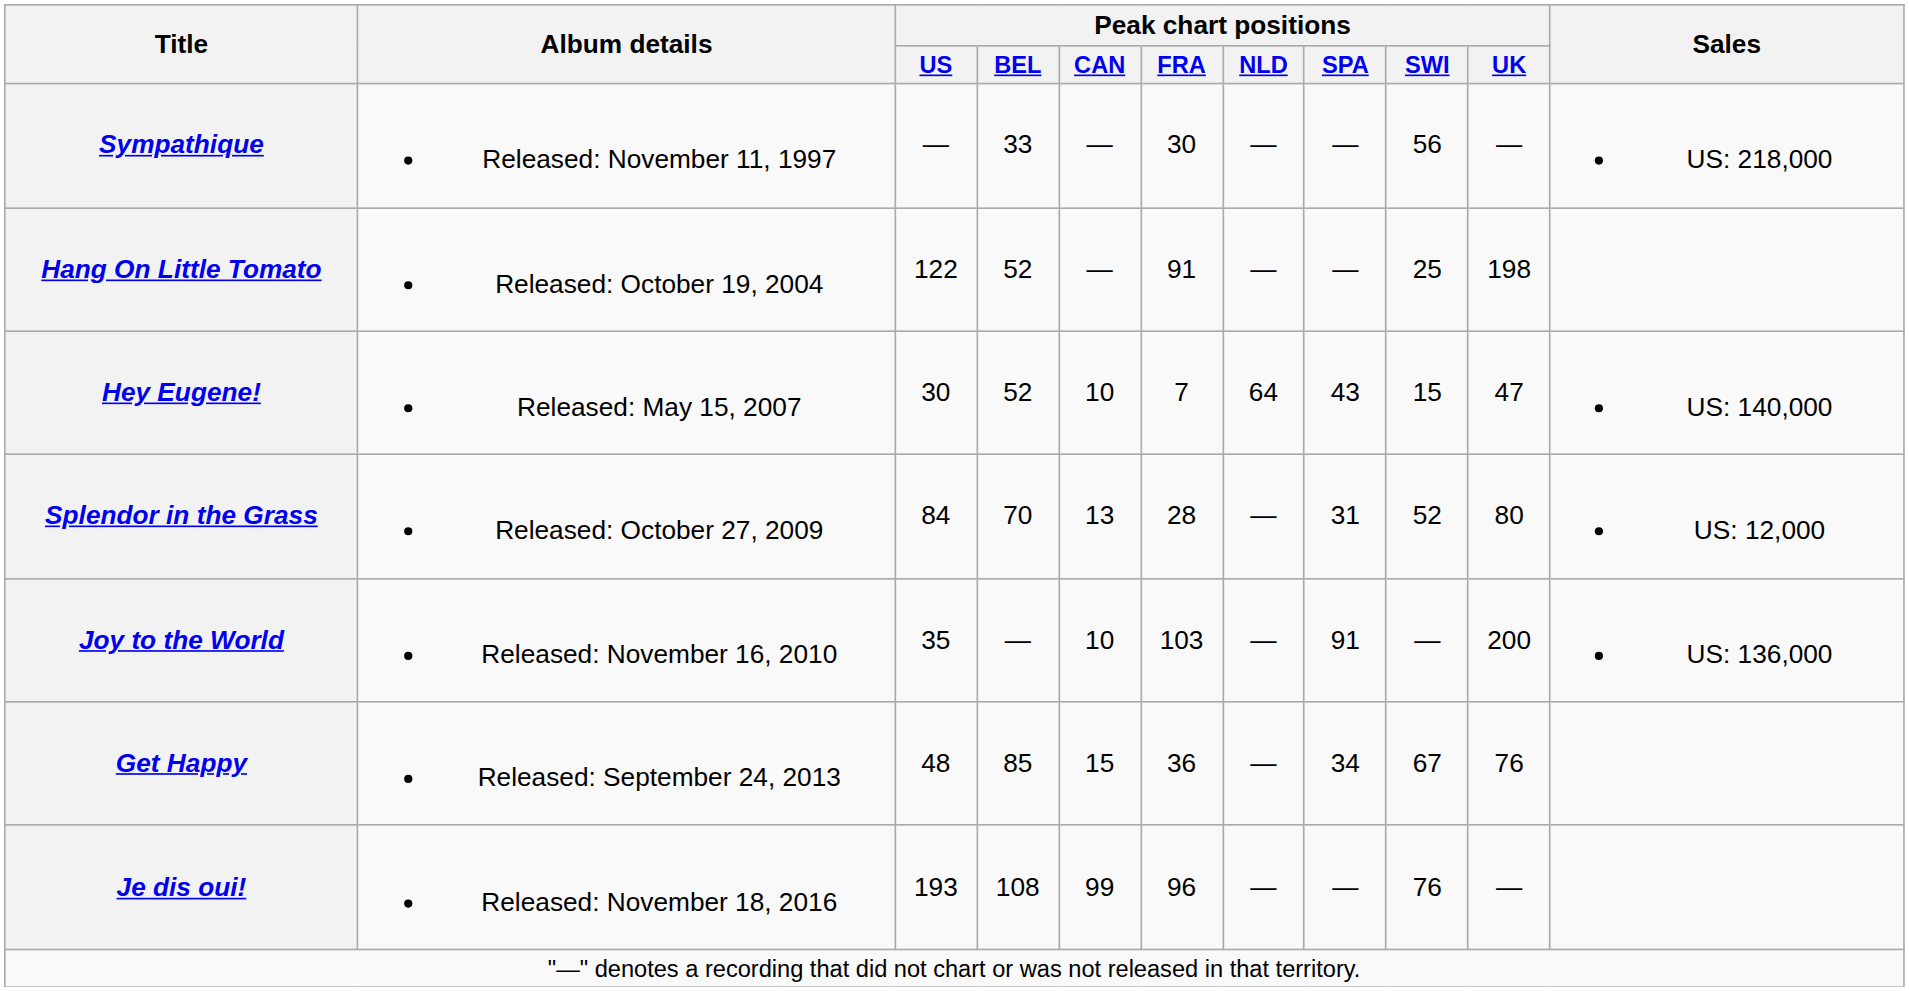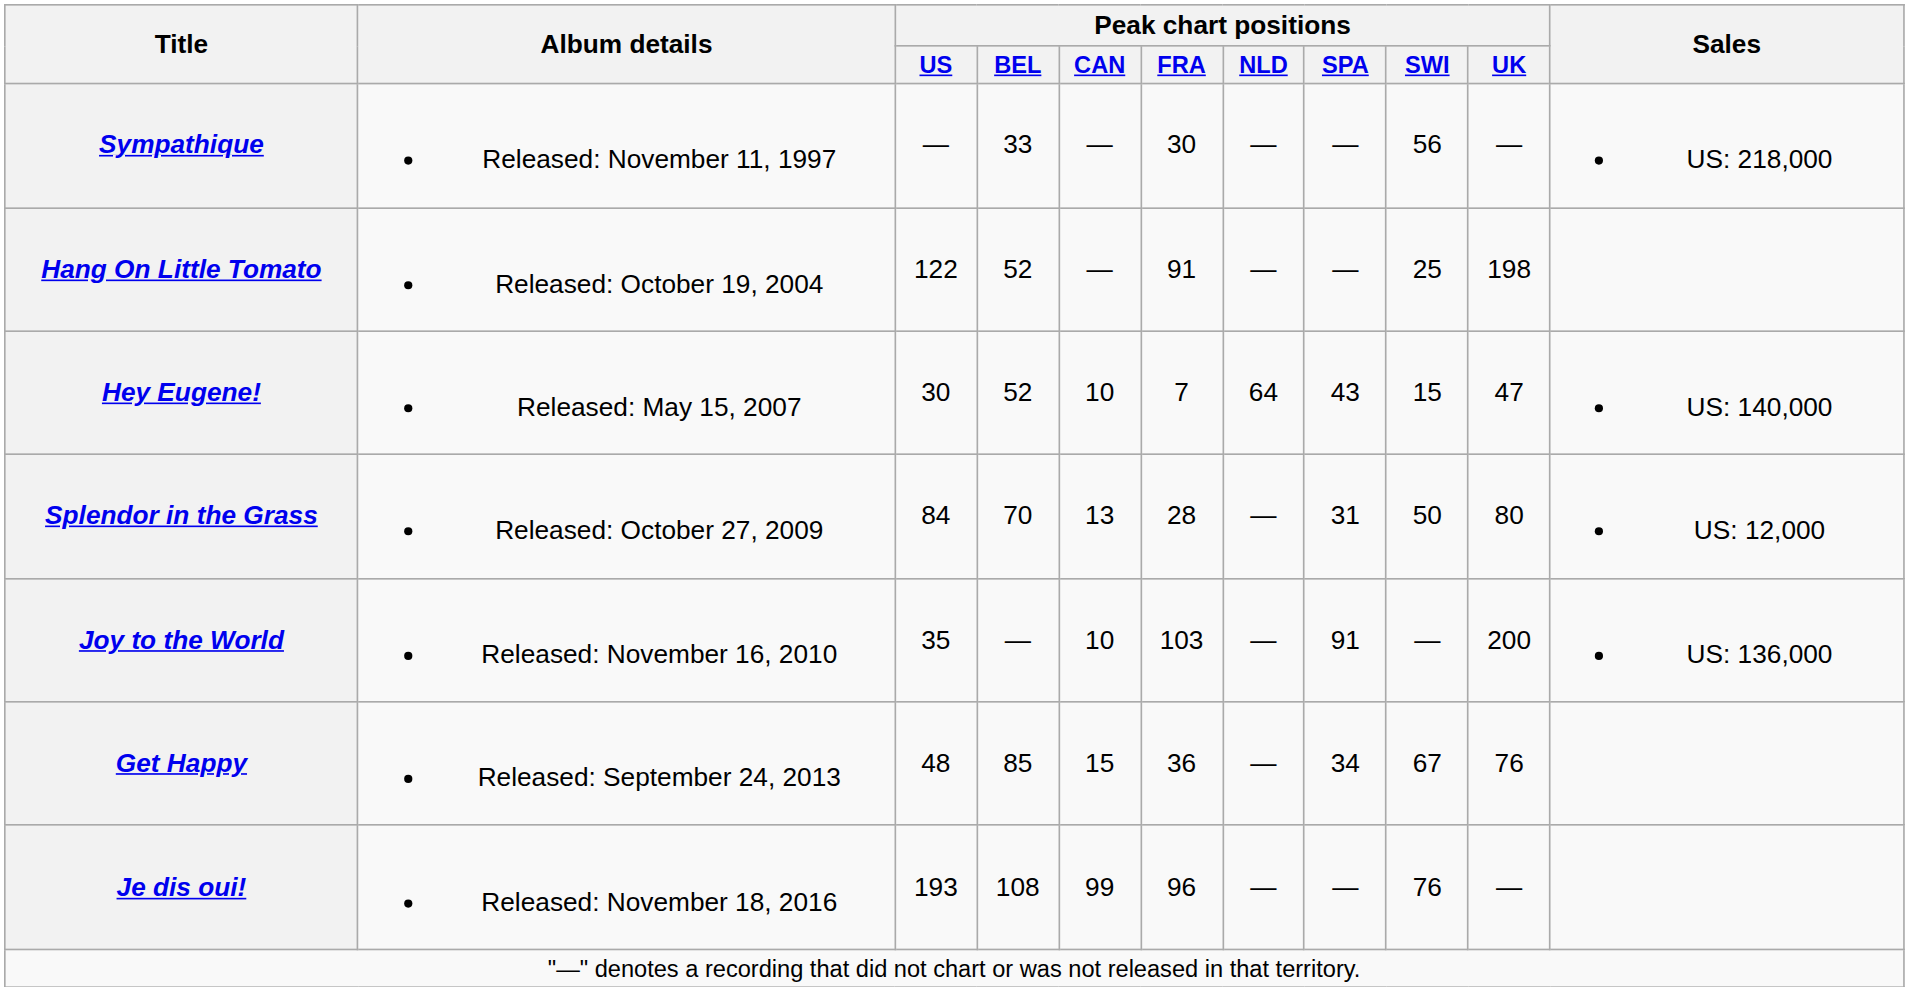 <table class="wikitable plainrowheaders" style="text-align:center;">
 <tr>
 <th scope="col" rowspan="2" style="width:13em;">Title</th>
 <th scope="col" rowspan="2" style="width:20em;">Album details</th>
 <th scope="col" colspan="8">Peak chart positions</th>
 <th scope="col" rowspan="2" style="width:13em;">Sales</th>
 </tr>
 <tr>
 <th scope="col" style="width:3em;font-size:90%;"><a href='#'>US</a><br></th>
 <th scope="col" style="width:3em;font-size:90%;"><a href='#'>BEL</a><br></th>
 <th scope="col" style="width:3em;font-size:90%;"><a href='#'>CAN</a><br></th>
 <th scope="col" style="width:3em;font-size:90%;"><a href='#'>FRA</a><br></th>
 <th scope="col" style="width:3em;font-size:90%;"><a href='#'>NLD</a><br></th>
 <th scope="col" style="width:3em;font-size:90%;"><a href='#'>SPA</a><br></th>
 <th scope="col" style="width:3em;font-size:90%;"><a href='#'>SWI</a><br></th>
 <th scope="col" style="width:3em;font-size:90%;"><a href='#'>UK</a><br></th>
 </tr>
 <tr>
 <th scope="row"><em><a href='#'>Sympathique</a></em></th>
 <td><br><ul><li>Released: November 11, 1997</li></ul></td>
 <td>—</td>
 <td>33</td>
 <td>—</td>
 <td>30</td>
 <td>—</td>
 <td>—</td>
 <td>56</td>
 <td>—</td>
 <td><br><ul><li>US: 218,000</li></ul></td>
 </tr>
 <tr>
 <th scope="row"><em><a href='#'>Hang On Little Tomato</a></em></th>
 <td><br><ul><li>Released: October 19, 2004</li></ul></td>
 <td>122</td>
 <td>52</td>
 <td>—</td>
 <td>91</td>
 <td>—</td>
 <td>—</td>
 <td>25</td>
 <td>198</td>
 <td></td>
 </tr>
 <tr>
 <th scope="row"><em><a href='#'>Hey Eugene!</a></em></th>
 <td><br><ul><li>Released: May 15, 2007</li></ul></td>
 <td>30</td>
 <td>52</td>
 <td>10</td>
 <td>7</td>
 <td>64</td>
 <td>43</td>
 <td>15</td>
 <td>47</td>
 <td><br><ul><li>US: 140,000</li></ul></td>
 </tr>
 <tr>
 <th scope="row"><em><a href='#'>Splendor in the Grass</a></em></th>
 <td><br><ul><li>Released: October 27, 2009</li></ul></td>
 <td>84</td>
 <td>70</td>
 <td>13</td>
 <td>28</td>
 <td>—</td>
 <td>31</td>
-<td>52</td>
+<td>50</td>
 <td>80</td>
 <td><br><ul><li>US: 12,000</li></ul></td>
 </tr>
 <tr>
 <th scope="row"><em><a href='#'>Joy to the World</a></em></th>
 <td><br><ul><li>Released: November 16, 2010</li></ul></td>
 <td>35</td>
 <td>—</td>
 <td>10</td>
 <td>103</td>
 <td>—</td>
 <td>91</td>
 <td>—</td>
 <td>200</td>
 <td><br><ul><li>US: 136,000</li></ul></td>
 </tr>
 <tr>
 <th scope="row"><em><a href='#'>Get Happy</a></em></th>
 <td><br><ul><li>Released: September 24, 2013</li></ul></td>
 <td>48</td>
 <td>85</td>
 <td>15</td>
 <td>36</td>
 <td>—</td>
 <td>34</td>
 <td>67</td>
 <td>76</td>
 <td></td>
 </tr>
 <tr>
 <th scope="row"><em><a href='#'>Je dis oui!</a></em></th>
 <td><br><ul><li>Released: November 18, 2016</li></ul></td>
 <td>193</td>
 <td>108</td>
 <td>99</td>
 <td>96</td>
 <td>—</td>
 <td>—</td>
 <td>76</td>
 <td>—</td>
 <td></td>
 </tr>
 <tr>
 <td colspan="11" style="font-size:90%">"—" denotes a recording that did not chart or was not released in that territory.</td>
 </tr>
 </table>
